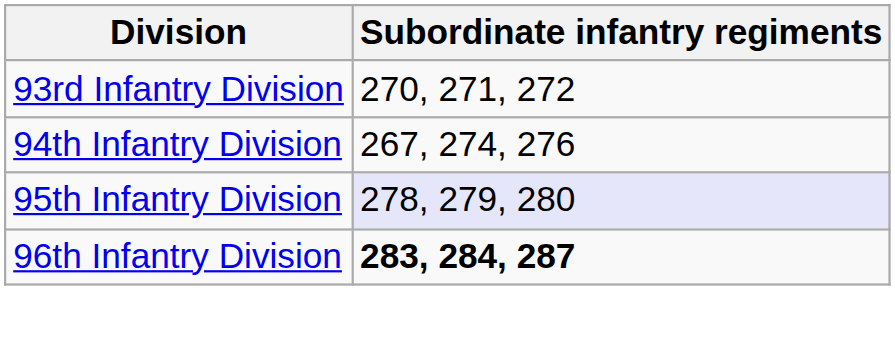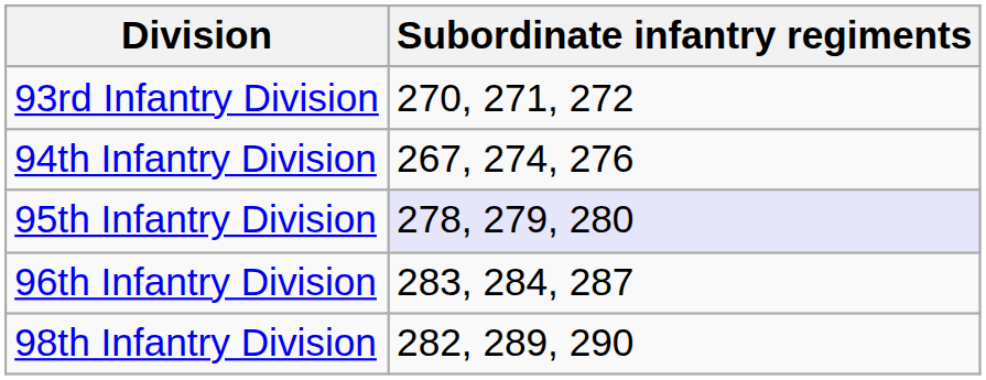 <table class="wikitable">
 <tr>
 <th>Division</th>
 <th>Subordinate infantry regiments</th>
 </tr>
 <tr>
 <td><a href='#'>93rd Infantry Division</a></td>
 <td>270, 271, 272</td>
 </tr>
 <tr>
 <td><a href='#'>94th Infantry Division</a></td>
 <td>267, 274, 276</td>
 </tr>
 <tr>
 <td><a href='#'>95th Infantry Division</a></td>
 <td style="background: lavender;">278, 279, 280</td>
 </tr>
 <tr>
 <td><a href='#'>96th Infantry Division</a></td>
-<td><strong>283, 284, 287</strong></td>
+<td>283, 284, 287</td>
+</tr>
+<tr>
+<td><a href='#'>98th Infantry Division</a></td>
+<td>282, 289, 290</td>
 </tr>
 </table>
